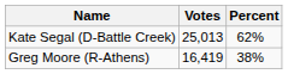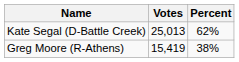 <table class="wikitable">
 <tr>
 <th>Name</th>
 <th>Votes</th>
 <th>Percent</th>
 </tr>
 <tr>
 <td>Kate Segal (D-Battle Creek)</td>
 <td>25,013</td>
 <td>  62%</td>
 </tr>
 <tr>
 <td>Greg Moore (R-Athens)</td>
-<td>16,419</td>
+<td>15,419</td>
 <td>  38%</td>
 </tr>
 </table>
